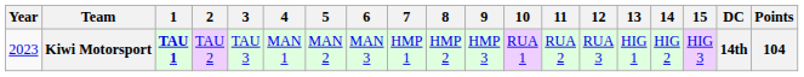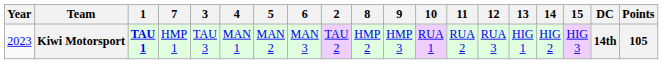 <table class="wikitable" style="text-align:center; font-size:85%">
 <tr>
 <th>Year</th>
 <th>Team</th>
 <th>1</th>
-<th>2</th>
+<th>7</th>
 <th>3</th>
 <th>4</th>
 <th>5</th>
 <th>6</th>
-<th>7</th>
+<th>2</th>
 <th>8</th>
 <th>9</th>
 <th>10</th>
 <th>11</th>
 <th>12</th>
 <th>13</th>
 <th>14</th>
 <th>15</th>
 <th>DC</th>
 <th>Points</th>
 </tr>
 <tr>
 <td><a href='#'>2023</a></td>
 <th nowrap>Kiwi Motorsport</th>
 <td style="background:#DFFFDF;"><strong><a href='#'>TAU<br>1</a><br></strong></td>
-<td style="background:#EFCFFF;"><a href='#'>TAU<br>2</a><br></td>
+<td style="background:#DFFFDF;"><a href='#'>HMP<br>1</a><br></td>
 <td style="background:#DFFFDF;"><a href='#'>TAU<br>3</a><br></td>
 <td style="background:#DFFFDF;"><a href='#'>MAN<br>1</a><br></td>
 <td style="background:#DFFFDF;"><a href='#'>MAN<br>2</a><br></td>
 <td style="background:#DFFFDF;"><a href='#'>MAN<br>3</a><br></td>
-<td style="background:#DFFFDF;"><a href='#'>HMP<br>1</a><br></td>
+<td style="background:#EFCFFF;"><a href='#'>TAU<br>2</a><br></td>
 <td style="background:#DFFFDF;"><a href='#'>HMP<br>2</a><br></td>
 <td style="background:#DFFFDF;"><a href='#'>HMP<br>3</a><br></td>
 <td style="background:#EFCFFF;"><a href='#'>RUA<br>1</a><br></td>
 <td style="background:#DFFFDF;"><a href='#'>RUA<br>2</a><br></td>
 <td style="background:#DFFFDF;"><a href='#'>RUA<br>3</a><br></td>
 <td style="background:#DFFFDF;"><a href='#'>HIG<br>1</a><br></td>
 <td style="background:#DFFFDF;"><a href='#'>HIG<br>2</a><br></td>
 <td style="background:#EFCFFF;"><a href='#'>HIG<br>3</a><br></td>
 <th style="background:#;">14th</th>
-<th style="background:#;">104</th>
+<th style="background:#;">105</th>
 </tr>
 </table>
